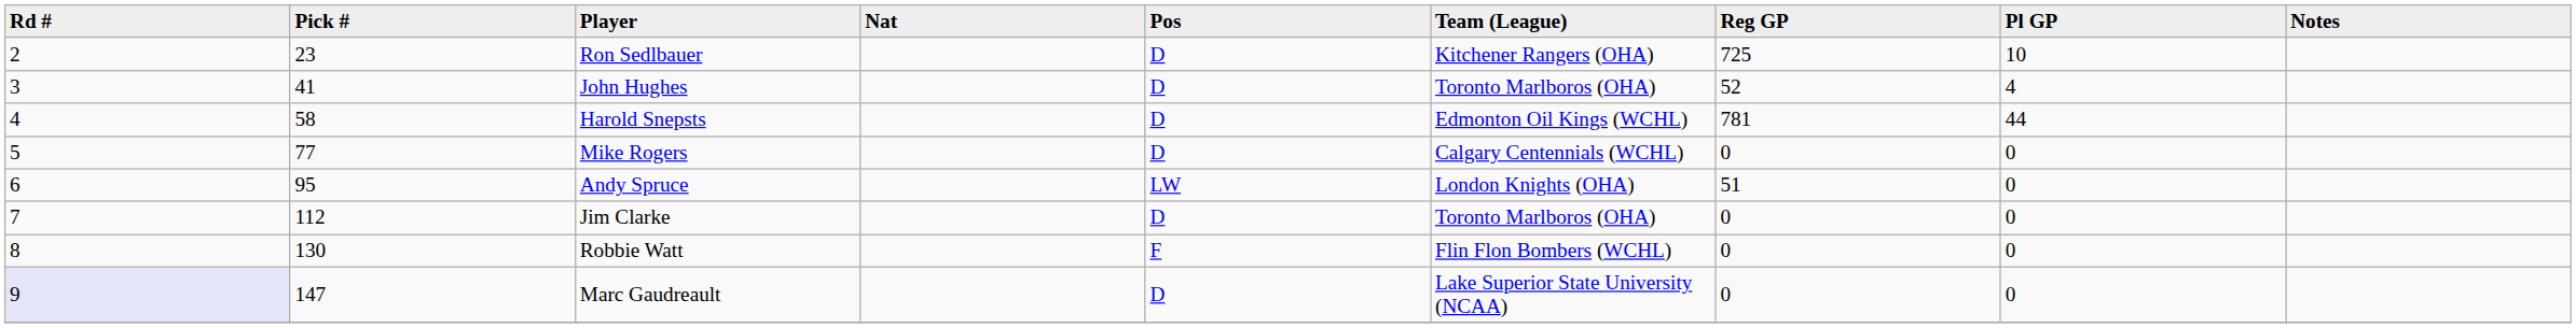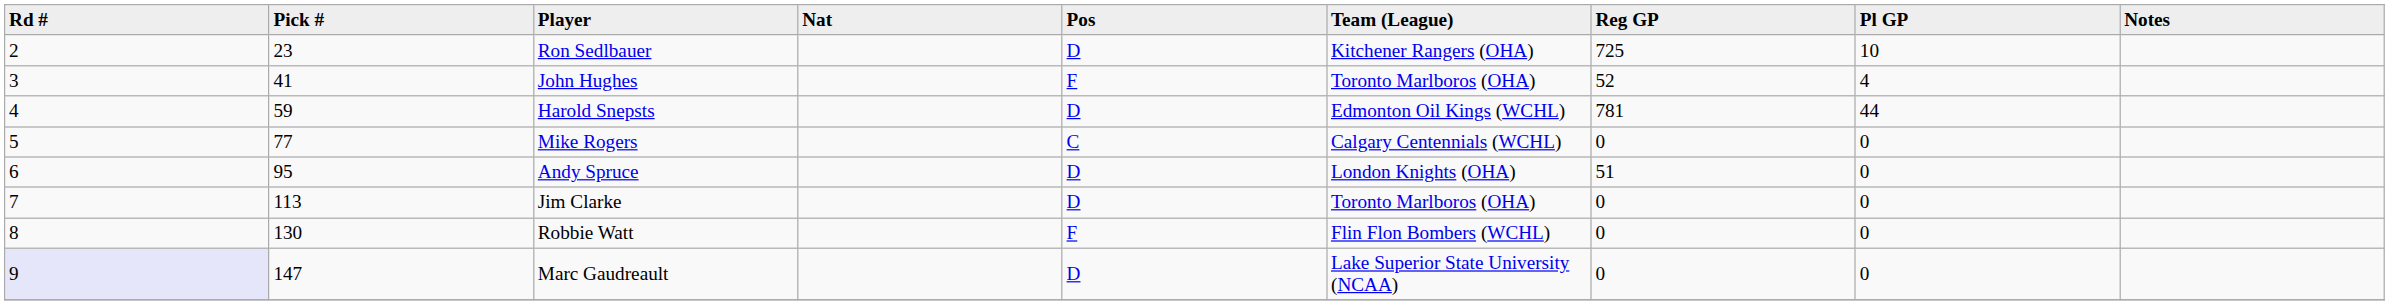 <table class="wikitable" style="width: 100%">
 <tr>
 <td width="5%"; bgcolor="#eeeeee"><strong>Rd #</strong></td>
 <td width="5%"; bgcolor="#eeeeee"><strong>Pick #</strong></td>
 <td width="5%"; bgcolor="#eeeeee"><strong>Player</strong></td>
 <td width="5%"; bgcolor="#eeeeee"><strong>Nat</strong></td>
 <td width="5%"; bgcolor="#eeeeee"><strong>Pos</strong></td>
 <td width="5%"; bgcolor="#eeeeee"><strong>Team (League)</strong></td>
 <td width="5%"; bgcolor="#eeeeee"><strong>Reg GP</strong></td>
 <td width="5%"; bgcolor="#eeeeee"><strong>Pl GP</strong></td>
 <td width="5%"; bgcolor="#eeeeee"><strong>Notes</strong></td>
 </tr>
 <tr>
 <td>2</td>
 <td>23</td>
 <td><a href='#'>Ron Sedlbauer</a></td>
 <td></td>
 <td><a href='#'>D</a></td>
 <td><a href='#'>Kitchener Rangers</a> (<a href='#'>OHA</a>)</td>
 <td>725</td>
 <td>10</td>
 <td></td>
 </tr>
 <tr>
 <td>3</td>
 <td>41</td>
 <td><a href='#'>John Hughes</a></td>
 <td></td>
-<td><a href='#'>D</a></td>
+<td><a href='#'>F</a></td>
 <td><a href='#'>Toronto Marlboros</a> (<a href='#'>OHA</a>)</td>
 <td>52</td>
 <td>4</td>
 <td></td>
 </tr>
 <tr>
 <td>4</td>
-<td>58</td>
+<td>59</td>
 <td><a href='#'>Harold Snepsts</a></td>
 <td></td>
 <td><a href='#'>D</a></td>
 <td><a href='#'>Edmonton Oil Kings</a> (<a href='#'>WCHL</a>)</td>
 <td>781</td>
 <td>44</td>
 <td></td>
 </tr>
 <tr>
 <td>5</td>
 <td>77</td>
 <td><a href='#'>Mike Rogers</a></td>
 <td></td>
-<td><a href='#'>D</a></td>
+<td><a href='#'>C</a></td>
 <td><a href='#'>Calgary Centennials</a> (<a href='#'>WCHL</a>)</td>
 <td>0</td>
 <td>0</td>
 <td></td>
 </tr>
 <tr>
 <td>6</td>
 <td>95</td>
 <td><a href='#'>Andy Spruce</a></td>
 <td></td>
-<td><a href='#'>LW</a></td>
+<td><a href='#'>D</a></td>
 <td><a href='#'>London Knights</a> (<a href='#'>OHA</a>)</td>
 <td>51</td>
 <td>0</td>
 <td></td>
 </tr>
 <tr>
 <td>7</td>
-<td>112</td>
+<td>113</td>
 <td>Jim Clarke</td>
 <td></td>
 <td><a href='#'>D</a></td>
 <td><a href='#'>Toronto Marlboros</a> (<a href='#'>OHA</a>)</td>
 <td>0</td>
 <td>0</td>
 <td></td>
 </tr>
 <tr>
 <td>8</td>
 <td>130</td>
 <td>Robbie Watt</td>
 <td></td>
 <td><a href='#'>F</a></td>
 <td><a href='#'>Flin Flon Bombers</a> (<a href='#'>WCHL</a>)</td>
 <td>0</td>
 <td>0</td>
 <td></td>
 </tr>
 <tr>
 <td style="background: lavender;">9</td>
 <td>147</td>
 <td>Marc Gaudreault</td>
 <td></td>
 <td><a href='#'>D</a></td>
 <td><a href='#'>Lake Superior State University</a> (<a href='#'>NCAA</a>)</td>
 <td>0</td>
 <td>0</td>
 <td></td>
 </tr>
 <tr>
 </tr>
 </table>
